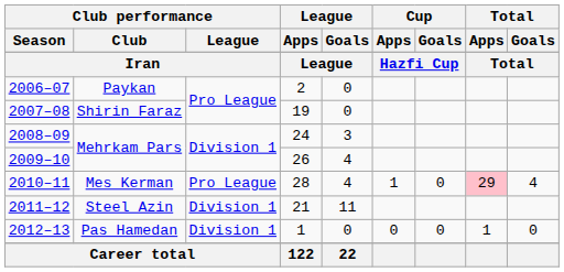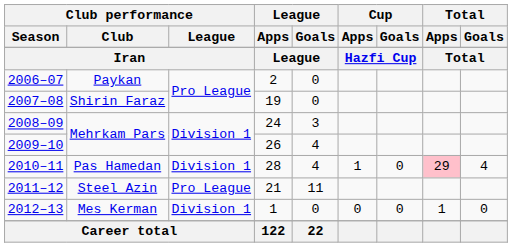 <table class="wikitable" style="text-align:center">
 <tr>
 <th colspan=3>Club performance</th>
 <th colspan=2>League</th>
 <th colspan=2>Cup</th>
 <th colspan=2>Total</th>
 </tr>
 <tr>
 <th>Season</th>
 <th>Club</th>
 <th>League</th>
 <th>Apps</th>
 <th>Goals</th>
 <th>Apps</th>
 <th>Goals</th>
 <th>Apps</th>
 <th>Goals</th>
 </tr>
 <tr>
 </tr>
 <tr>
 <th colspan=3>Iran</th>
 <th colspan=2>League</th>
 <th colspan=2><a href='#'>Hazfi Cup</a></th>
 <th colspan=2>Total</th>
 </tr>
 <tr>
 <td><a href='#'>2006–07</a></td>
 <td><a href='#'>Paykan</a></td>
 <td rowspan="2"><a href='#'>Pro League</a></td>
 <td>2</td>
 <td>0</td>
 <td></td>
 <td></td>
 <td></td>
 <td></td>
 </tr>
 <tr>
 <td><a href='#'>2007–08</a></td>
 <td><a href='#'>Shirin Faraz</a></td>
 <td>19</td>
 <td>0</td>
 <td></td>
 <td></td>
 <td></td>
 <td></td>
 </tr>
 <tr>
 <td><a href='#'>2008–09</a></td>
 <td rowspan="2"><a href='#'>Mehrkam Pars</a></td>
 <td rowspan="2"><a href='#'>Division 1</a></td>
 <td>24</td>
 <td>3</td>
 <td></td>
 <td></td>
 <td></td>
 <td></td>
 </tr>
 <tr>
 <td><a href='#'>2009–10</a></td>
 <td>26</td>
 <td>4</td>
 <td></td>
 <td></td>
 <td></td>
 <td></td>
 </tr>
 <tr>
 <td><a href='#'>2010–11</a></td>
-<td><a href='#'>Mes Kerman</a></td>
-<td><a href='#'>Pro League</a></td>
+<td><a href='#'>Pas Hamedan</a></td>
+<td><a href='#'>Division 1</a></td>
 <td>28</td>
 <td>4</td>
 <td>1</td>
 <td>0</td>
 <td style="background: pink;">29</td>
 <td>4</td>
 </tr>
 <tr>
 <td><a href='#'>2011–12</a></td>
 <td><a href='#'>Steel Azin</a></td>
-<td><a href='#'>Division 1</a></td>
+<td><a href='#'>Pro League</a></td>
 <td>21</td>
 <td>11</td>
 <td></td>
 <td></td>
 <td></td>
 <td></td>
 </tr>
 <tr>
 <td><a href='#'>2012–13</a></td>
-<td><a href='#'>Pas Hamedan</a></td>
+<td><a href='#'>Mes Kerman</a></td>
 <td><a href='#'>Division 1</a></td>
 <td>1</td>
 <td>0</td>
 <td>0</td>
 <td>0</td>
 <td>1</td>
 <td>0</td>
 </tr>
 <tr>
 </tr>
 <tr>
 <th colspan=3>Career total</th>
 <th>122</th>
 <th>22</th>
 <th></th>
 <th></th>
 <th></th>
 <th></th>
 </tr>
 </table>
